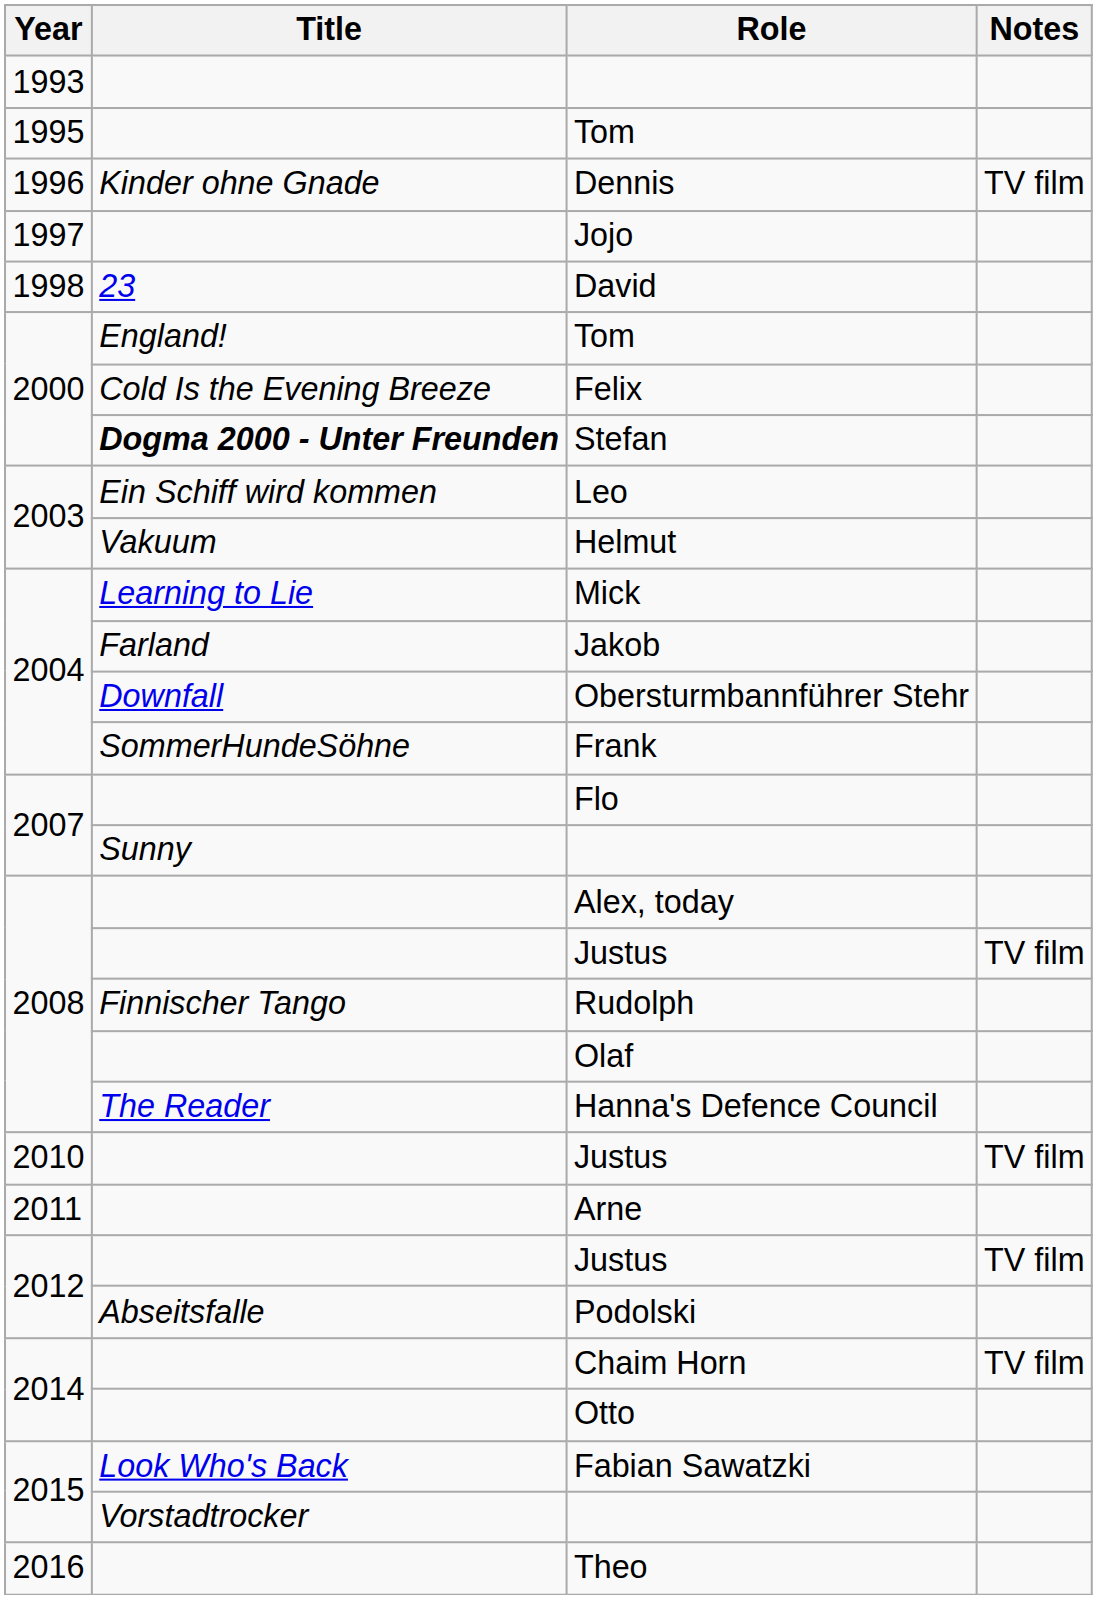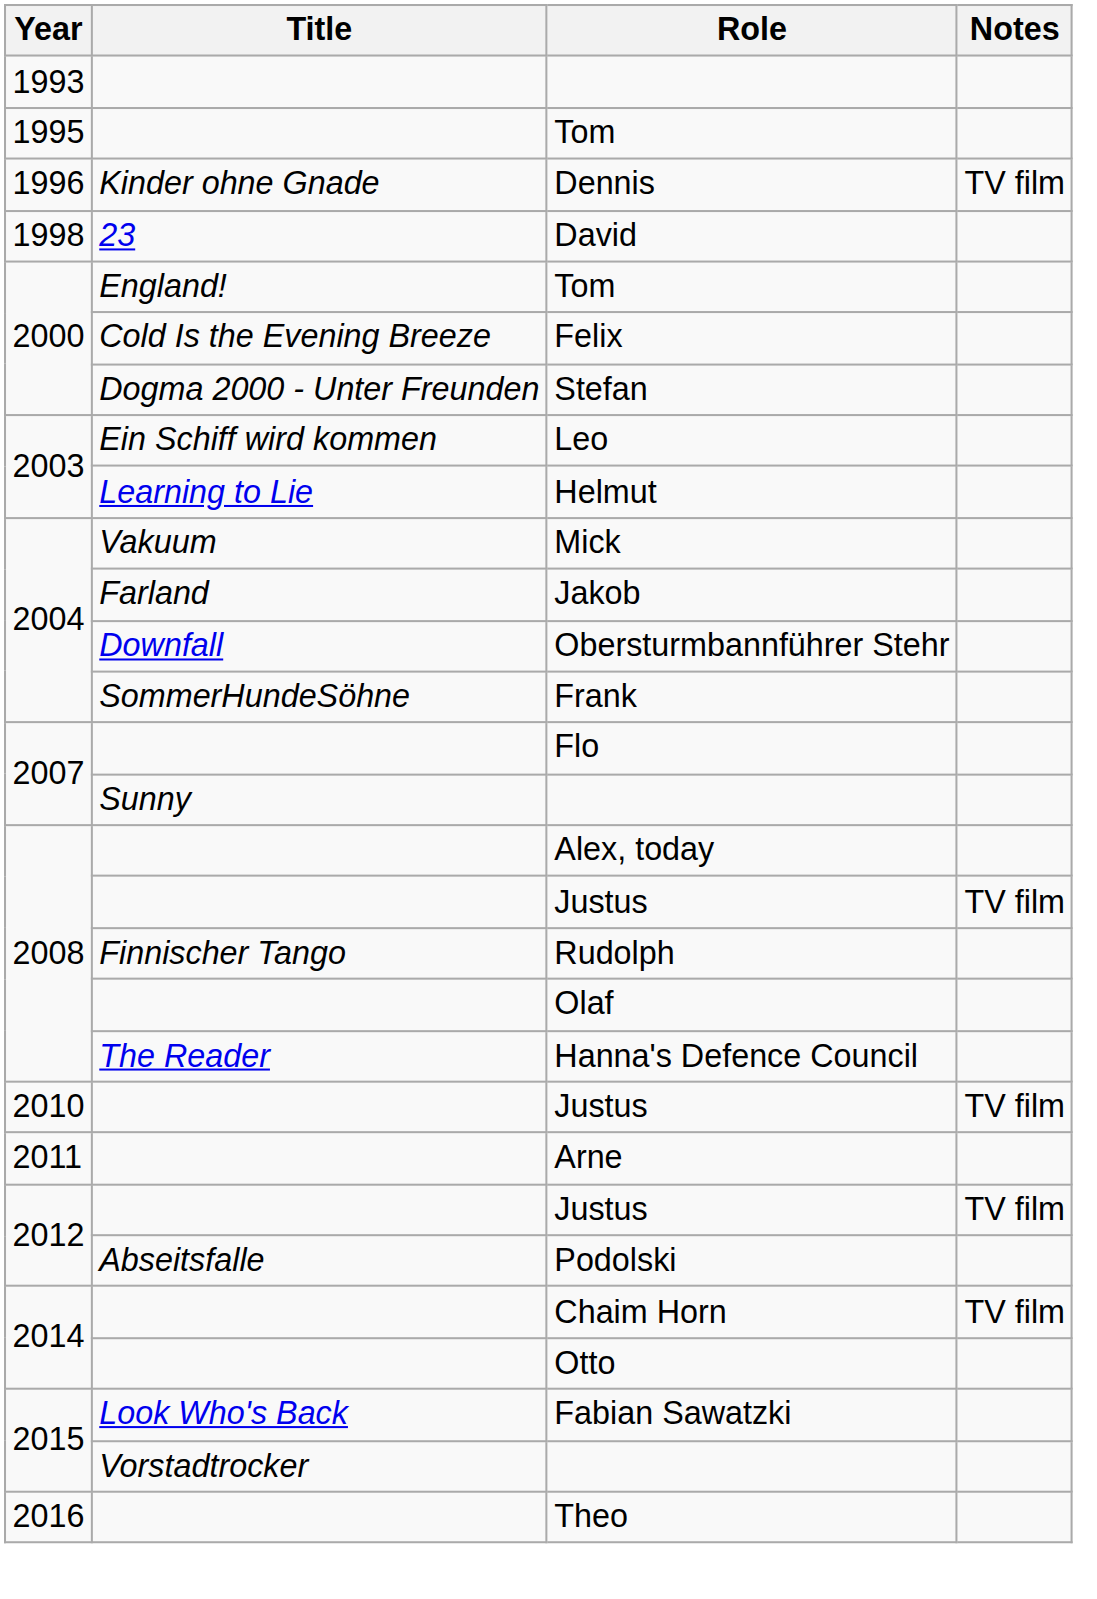 <table class="wikitable sortable">
 <tr>
 <th>Year</th>
 <th>Title</th>
 <th>Role</th>
 <th class="unsortable">Notes</th>
 </tr>
 <tr>
 <td>1993</td>
 <td><em></em></td>
 <td></td>
 <td></td>
 </tr>
 <tr>
 <td>1995</td>
 <td><em></em></td>
 <td>Tom</td>
 <td></td>
 </tr>
 <tr>
 <td>1996</td>
 <td><em>Kinder ohne Gnade</em></td>
 <td>Dennis</td>
 <td>TV film</td>
 </tr>
 <tr>
-<td>1997</td>
-<td><em></em></td>
-<td>Jojo</td>
-<td></td>
-</tr>
-<tr>
 <td>1998</td>
 <td><em><a href='#'>23</a></em></td>
 <td>David</td>
 <td></td>
 </tr>
 <tr>
 <td rowspan="3">2000</td>
 <td><em>England!</em></td>
 <td>Tom</td>
 <td></td>
 </tr>
 <tr>
 <td><em>Cold Is the Evening Breeze</em></td>
 <td>Felix</td>
 <td></td>
 </tr>
 <tr>
-<td><strong><em>Dogma 2000 - Unter Freunden</em></strong></td>
+<td><em>Dogma 2000 - Unter Freunden</em></td>
 <td>Stefan</td>
 <td></td>
 </tr>
 <tr>
 <td rowspan="2">2003</td>
 <td><em>Ein Schiff wird kommen</em></td>
 <td>Leo</td>
 <td></td>
 </tr>
 <tr>
-<td><em>Vakuum</em></td>
+<td><em><a href='#'>Learning to Lie</a></em></td>
 <td>Helmut</td>
 <td></td>
 </tr>
 <tr>
 <td rowspan="4">2004</td>
-<td><em><a href='#'>Learning to Lie</a></em></td>
+<td><em>Vakuum</em></td>
 <td>Mick</td>
 <td></td>
 </tr>
 <tr>
 <td><em>Farland</em></td>
 <td>Jakob</td>
 <td></td>
 </tr>
 <tr>
 <td><em><a href='#'>Downfall</a></em></td>
 <td>Obersturmbannführer Stehr</td>
 <td></td>
 </tr>
 <tr>
 <td><em>SommerHundeSöhne</em></td>
 <td>Frank</td>
 <td></td>
 </tr>
 <tr>
 <td rowspan="2">2007</td>
 <td><em></em></td>
 <td>Flo</td>
 <td></td>
 </tr>
 <tr>
 <td><em>Sunny</em></td>
 <td></td>
 <td></td>
 </tr>
 <tr>
 <td rowspan="5">2008</td>
 <td><em></em></td>
 <td>Alex, today</td>
 <td></td>
 </tr>
 <tr>
 <td><em></em></td>
 <td>Justus</td>
 <td>TV film</td>
 </tr>
 <tr>
 <td><em>Finnischer Tango</em></td>
 <td>Rudolph</td>
 <td></td>
 </tr>
 <tr>
 <td><em></em></td>
 <td>Olaf</td>
 <td></td>
 </tr>
 <tr>
 <td><em><a href='#'>The Reader</a></em></td>
 <td>Hanna's Defence Council</td>
 <td></td>
 </tr>
 <tr>
 <td>2010</td>
 <td><em></em></td>
 <td>Justus</td>
 <td>TV film</td>
 </tr>
 <tr>
 <td>2011</td>
 <td><em></em></td>
 <td>Arne</td>
 <td></td>
 </tr>
 <tr>
 <td rowspan="2">2012</td>
 <td><em></em></td>
 <td>Justus</td>
 <td>TV film</td>
 </tr>
 <tr>
 <td><em>Abseitsfalle</em></td>
 <td>Podolski</td>
 <td></td>
 </tr>
 <tr>
 <td rowspan="2">2014</td>
 <td><em></em></td>
 <td>Chaim Horn</td>
 <td>TV film</td>
 </tr>
 <tr>
 <td><em></em></td>
 <td>Otto</td>
 <td></td>
 </tr>
 <tr>
 <td rowspan="2">2015</td>
 <td><em><a href='#'>Look Who's Back</a></em></td>
 <td>Fabian Sawatzki</td>
 <td></td>
 </tr>
 <tr>
 <td><em>Vorstadtrocker</em></td>
 <td></td>
 <td></td>
 </tr>
 <tr>
 <td>2016</td>
 <td><em></em></td>
 <td>Theo</td>
 <td></td>
 </tr>
 </table>
